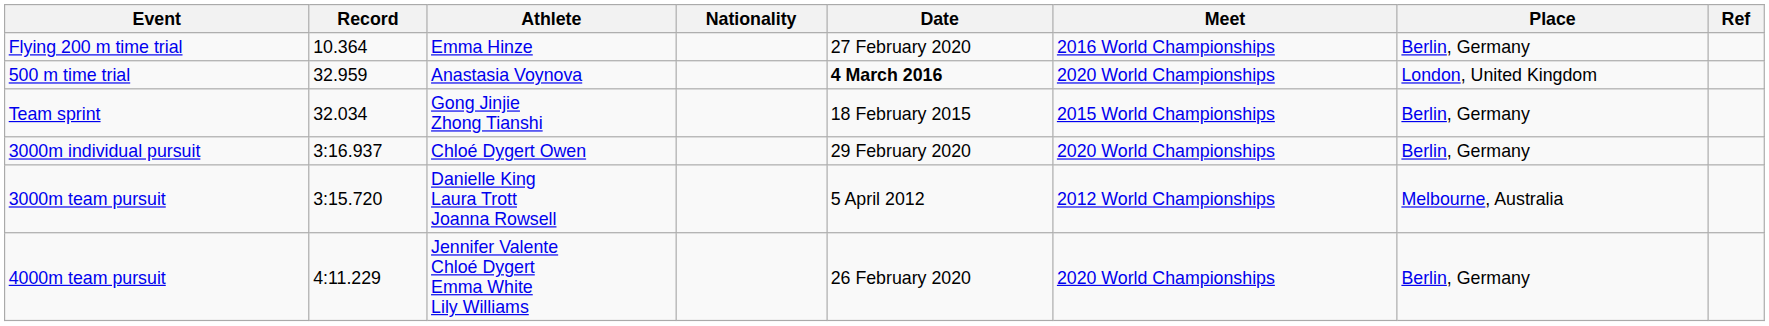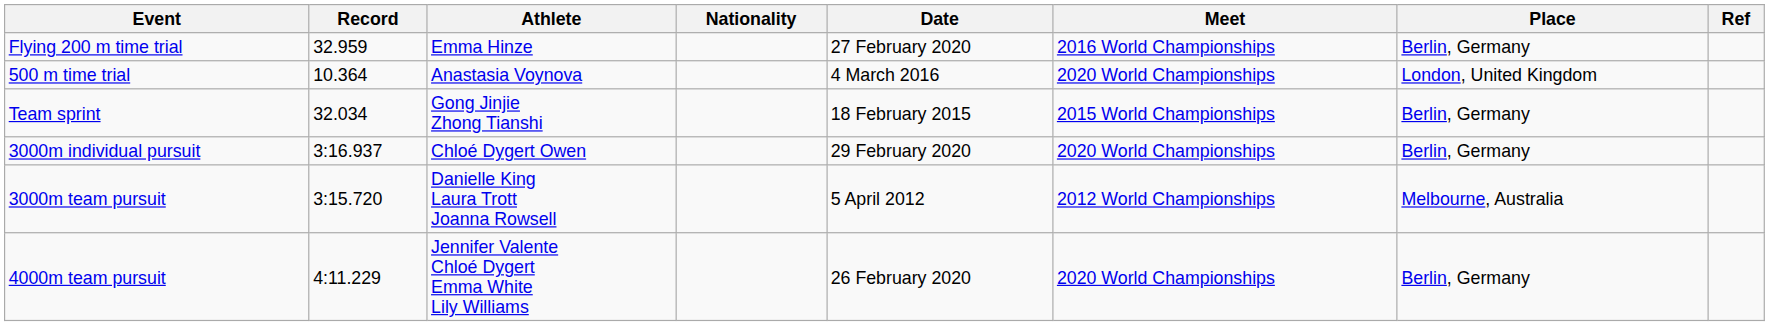 <table class="wikitable" style="font-size:95%; width: 95%;">
 <tr>
 <th>Event</th>
 <th>Record</th>
 <th>Athlete</th>
 <th>Nationality</th>
 <th>Date</th>
 <th>Meet</th>
 <th>Place</th>
 <th>Ref</th>
 </tr>
 <tr>
 <td><a href='#'>Flying 200 m time trial</a></td>
-<td>10.364</td>
+<td>32.959</td>
 <td><a href='#'>Emma Hinze</a></td>
 <td></td>
 <td>27 February 2020</td>
 <td><a href='#'>2016 World Championships</a></td>
 <td> <a href='#'>Berlin</a>, Germany</td>
 <td></td>
 </tr>
 <tr>
 <td><a href='#'>500 m time trial</a></td>
-<td>32.959</td>
+<td>10.364</td>
 <td><a href='#'>Anastasia Voynova</a></td>
 <td></td>
-<td><strong>4 March 2016</strong></td>
+<td>4 March 2016</td>
 <td><a href='#'>2020 World Championships</a></td>
 <td> <a href='#'>London</a>, United Kingdom</td>
 <td></td>
 </tr>
 <tr>
 <td><a href='#'>Team sprint</a></td>
 <td>32.034</td>
 <td><a href='#'>Gong Jinjie</a><br><a href='#'>Zhong Tianshi</a></td>
 <td></td>
 <td>18 February 2015</td>
 <td><a href='#'>2015 World Championships</a></td>
 <td> <a href='#'>Berlin</a>, Germany</td>
 <td></td>
 </tr>
 <tr>
 <td><a href='#'>3000m individual pursuit</a></td>
 <td>3:16.937</td>
 <td><a href='#'>Chloé Dygert Owen</a></td>
 <td></td>
 <td>29 February 2020</td>
 <td><a href='#'>2020 World Championships</a></td>
 <td> <a href='#'>Berlin</a>, Germany</td>
 <td></td>
 </tr>
 <tr>
 <td><a href='#'>3000m team pursuit</a></td>
 <td>3:15.720</td>
 <td><a href='#'>Danielle King</a><br><a href='#'>Laura Trott</a><br><a href='#'>Joanna Rowsell</a></td>
 <td></td>
 <td>5 April 2012</td>
 <td><a href='#'>2012 World Championships</a></td>
 <td> <a href='#'>Melbourne</a>, Australia</td>
 <td></td>
 </tr>
 <tr>
 <td><a href='#'>4000m team pursuit</a></td>
 <td>4:11.229</td>
 <td><a href='#'>Jennifer Valente</a><br><a href='#'>Chloé Dygert</a><br><a href='#'>Emma White</a><br><a href='#'>Lily Williams</a></td>
 <td></td>
 <td>26 February 2020</td>
 <td><a href='#'>2020 World Championships</a></td>
 <td> <a href='#'>Berlin</a>, Germany</td>
 <td></td>
 </tr>
 </table>
